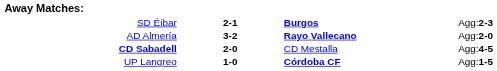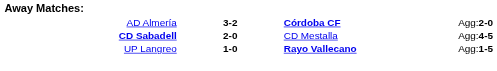 <table width=100% cellspacing=1>
 <tr>
 <th width=20%></th>
 <th width=12%></th>
 <th width=20%></th>
 <th></th>
 </tr>
 <tr>
 <td><strong>Away Matches:</strong></td>
 </tr>
 <tr style=font-size:90%>
-<td align=right><a href='#'>SD Éibar</a></td>
-<td align=center><strong>2-1</strong></td>
-<td><strong><a href='#'>Burgos</a></strong></td>
-<td>Agg:<strong>2-3</strong></td>
-</tr>
-<tr style=font-size:90%>
 <td align=right><a href='#'>AD Almería</a></td>
 <td align=center><strong>3-2</strong></td>
-<td><strong><a href='#'>Rayo Vallecano</a></strong></td>
+<td><strong><a href='#'>Córdoba CF</a></strong></td>
 <td>Agg:<strong>2-0</strong></td>
 </tr>
 <tr style=font-size:90%>
 <td align=right><strong><a href='#'>CD Sabadell</a></strong></td>
 <td align=center><strong>2-0</strong></td>
 <td><a href='#'>CD Mestalla</a></td>
 <td>Agg:<strong>4-5</strong></td>
 </tr>
 <tr style=font-size:90%>
 <td align=right><a href='#'>UP Langreo</a></td>
 <td align=center><strong>1-0</strong></td>
-<td><strong><a href='#'>Córdoba CF</a></strong></td>
+<td><strong><a href='#'>Rayo Vallecano</a></strong></td>
 <td>Agg:<strong>1-5</strong></td>
 </tr>
 </table>
